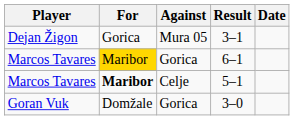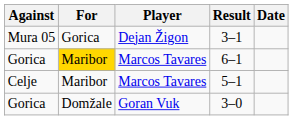 <table class="wikitable">
 <tr>
+<th>Against</th>
+<th>For</th>
 <th>Player</th>
-<th>For</th>
-<th>Against</th>
 <th align=center>Result</th>
 <th>Date</th>
 </tr>
 <tr>
+<td>Mura 05</td>
+<td>Gorica</td>
 <td> <a href='#'>Dejan Žigon</a></td>
-<td>Gorica</td>
-<td>Mura 05</td>
 <td align="center">3–1</td>
 <td></td>
 </tr>
 <tr>
+<td>Gorica</td>
+<td style="background: gold;">Maribor</td>
 <td> <a href='#'>Marcos Tavares</a></td>
-<td style="background: gold;">Maribor</td>
-<td>Gorica</td>
 <td align="center">6–1</td>
 <td></td>
 </tr>
 <tr>
+<td>Celje</td>
+<td>Maribor</td>
 <td> <a href='#'>Marcos Tavares</a></td>
-<td><strong>Maribor</strong></td>
-<td>Celje</td>
 <td align="center">5–1</td>
 <td></td>
 </tr>
 <tr>
+<td>Gorica</td>
+<td>Domžale</td>
 <td> <a href='#'>Goran Vuk</a></td>
-<td>Domžale</td>
-<td>Gorica</td>
 <td align="center">3–0</td>
 <td></td>
 </tr>
 </table>
